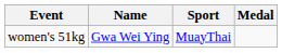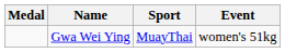 <table class="wikitable sortable">
 <tr>
-<th>Event</th>
+<th>Medal</th>
 <th>Name</th>
 <th>Sport</th>
-<th>Medal</th>
+<th>Event</th>
 </tr>
 <tr>
-<td>women's 51kg</td>
+<td></td>
 <td><a href='#'>Gwa Wei Ying</a></td>
 <td><a href='#'>MuayThai</a></td>
-<td></td>
+<td>women's 51kg</td>
 </tr>
 </table>
